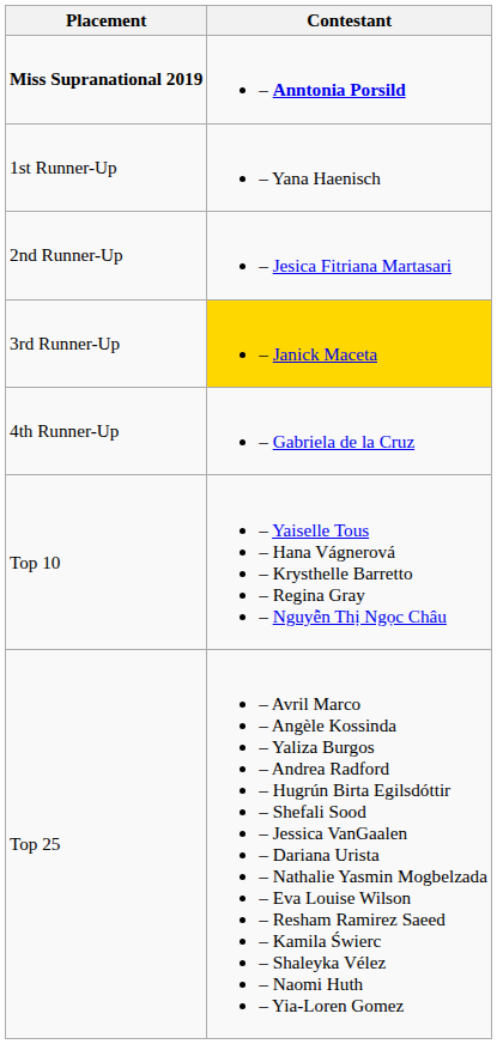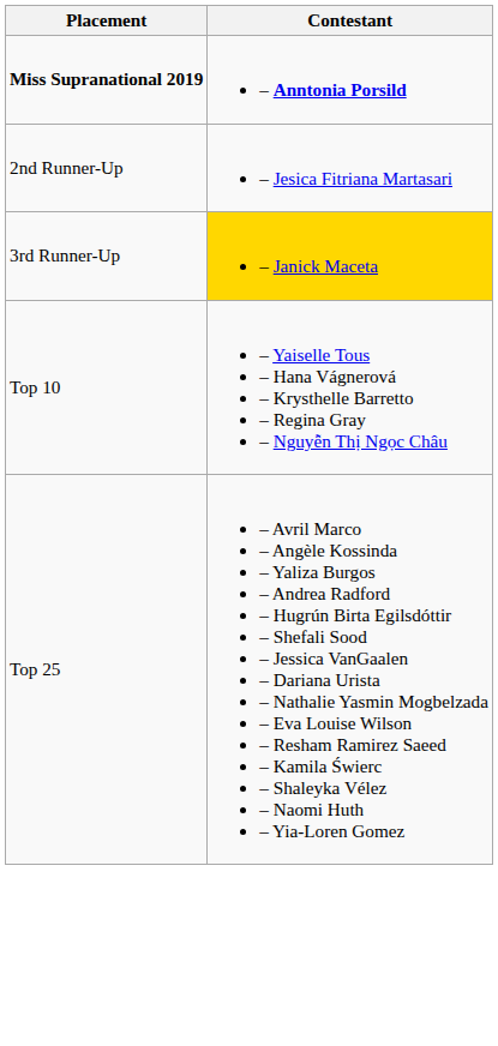 <table class="wikitable sortable" style="font-size:95%;">
 <tr>
 <th>Placement</th>
 <th>Contestant</th>
 </tr>
 <tr>
 <td><strong>Miss Supranational 2019</strong></td>
 <td><br><ul><li><strong></strong> – <strong><a href='#'>Anntonia Porsild</a></strong></li></ul></td>
 </tr>
 <tr>
-<td>1st Runner-Up</td>
-<td><br><ul><li> – Yana Haenisch</li></ul></td>
-</tr>
-<tr>
 <td>2nd Runner-Up</td>
 <td><br><ul><li> – <a href='#'>Jesica Fitriana Martasari</a></li></ul></td>
 </tr>
 <tr>
 <td>3rd Runner-Up</td>
 <td style="background: gold;"><br><ul><li> – <a href='#'>Janick Maceta</a></li></ul></td>
-</tr>
-<tr>
-<td>4th Runner-Up</td>
-<td><br><ul><li> – <a href='#'>Gabriela de la Cruz</a></li></ul></td>
 </tr>
 <tr>
 <td>Top 10</td>
 <td><br><ul><li> – <a href='#'>Yaiselle Tous</a></li><li> – Hana Vágnerová</li><li> – Krysthelle Barretto</li><li> – Regina Gray</li><li> – <a href='#'>Nguyễn Thị Ngọc Châu</a></li></ul></td>
 </tr>
 <tr>
 <td>Top 25</td>
 <td><br><ul><li> – Avril Marco</li><li> – Angèle Kossinda</li><li> – Yaliza Burgos</li><li> – Andrea Radford</li><li> – Hugrún Birta Egilsdóttir</li><li> – Shefali Sood</li><li> – Jessica VanGaalen</li><li> – Dariana Urista</li><li> – Nathalie Yasmin Mogbelzada</li><li> – Eva Louise Wilson</li><li> – Resham Ramirez Saeed</li><li> – Kamila Świerc</li><li> – Shaleyka Vélez</li><li> – Naomi Huth</li><li> – Yia-Loren Gomez</li></ul></td>
 </tr>
 <tr>
 </tr>
 </table>
